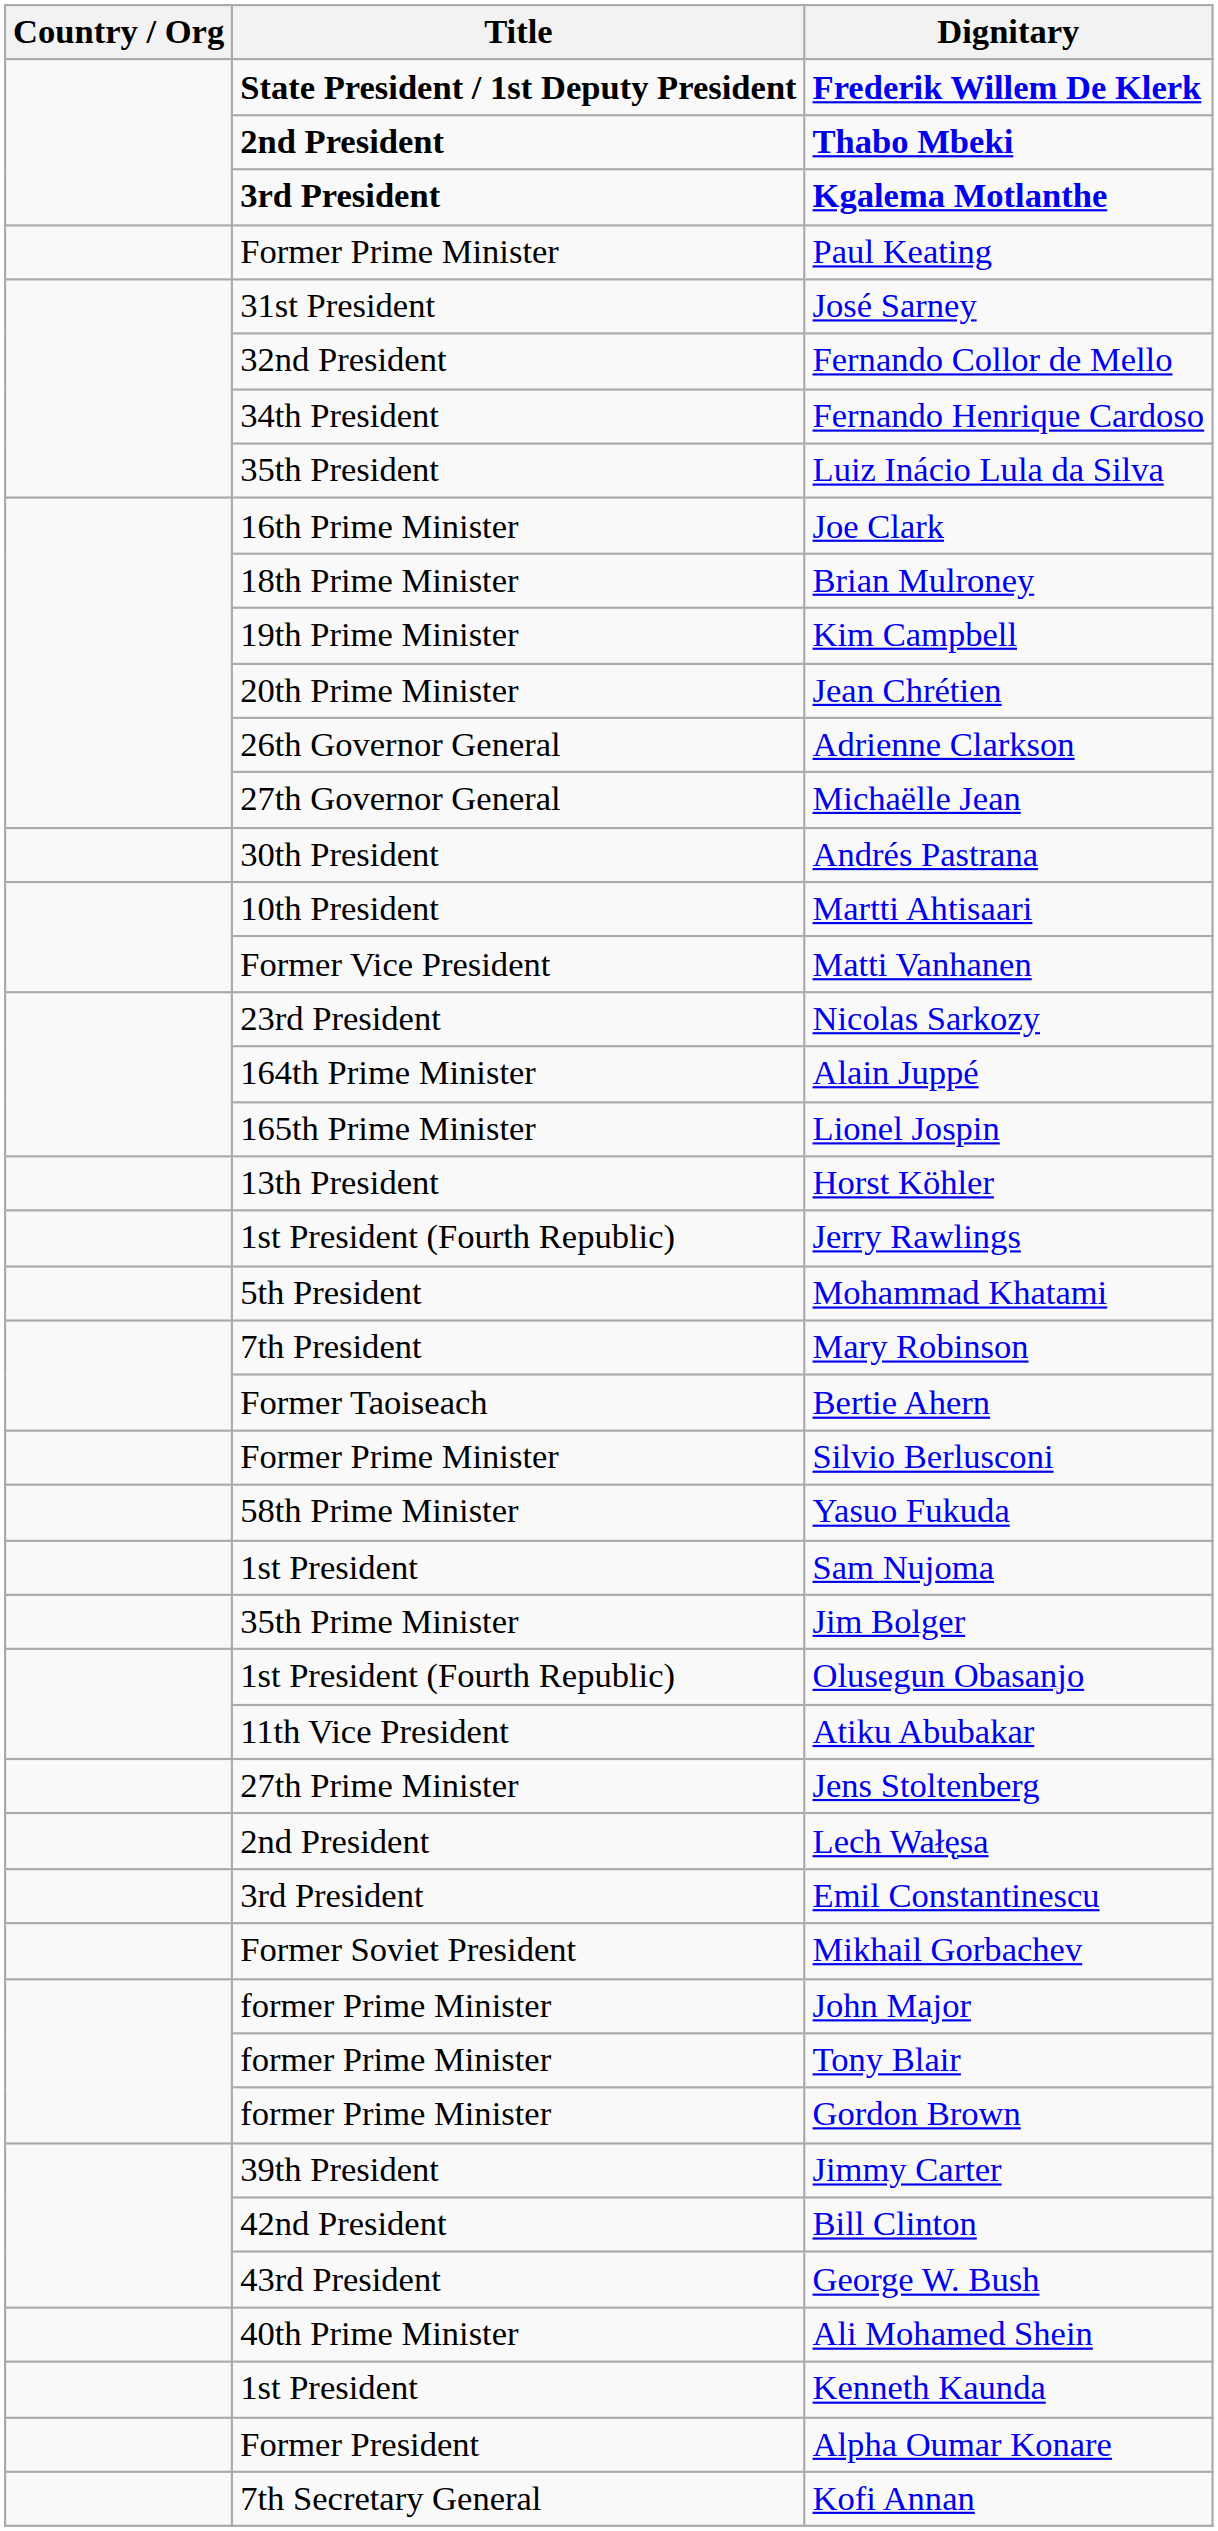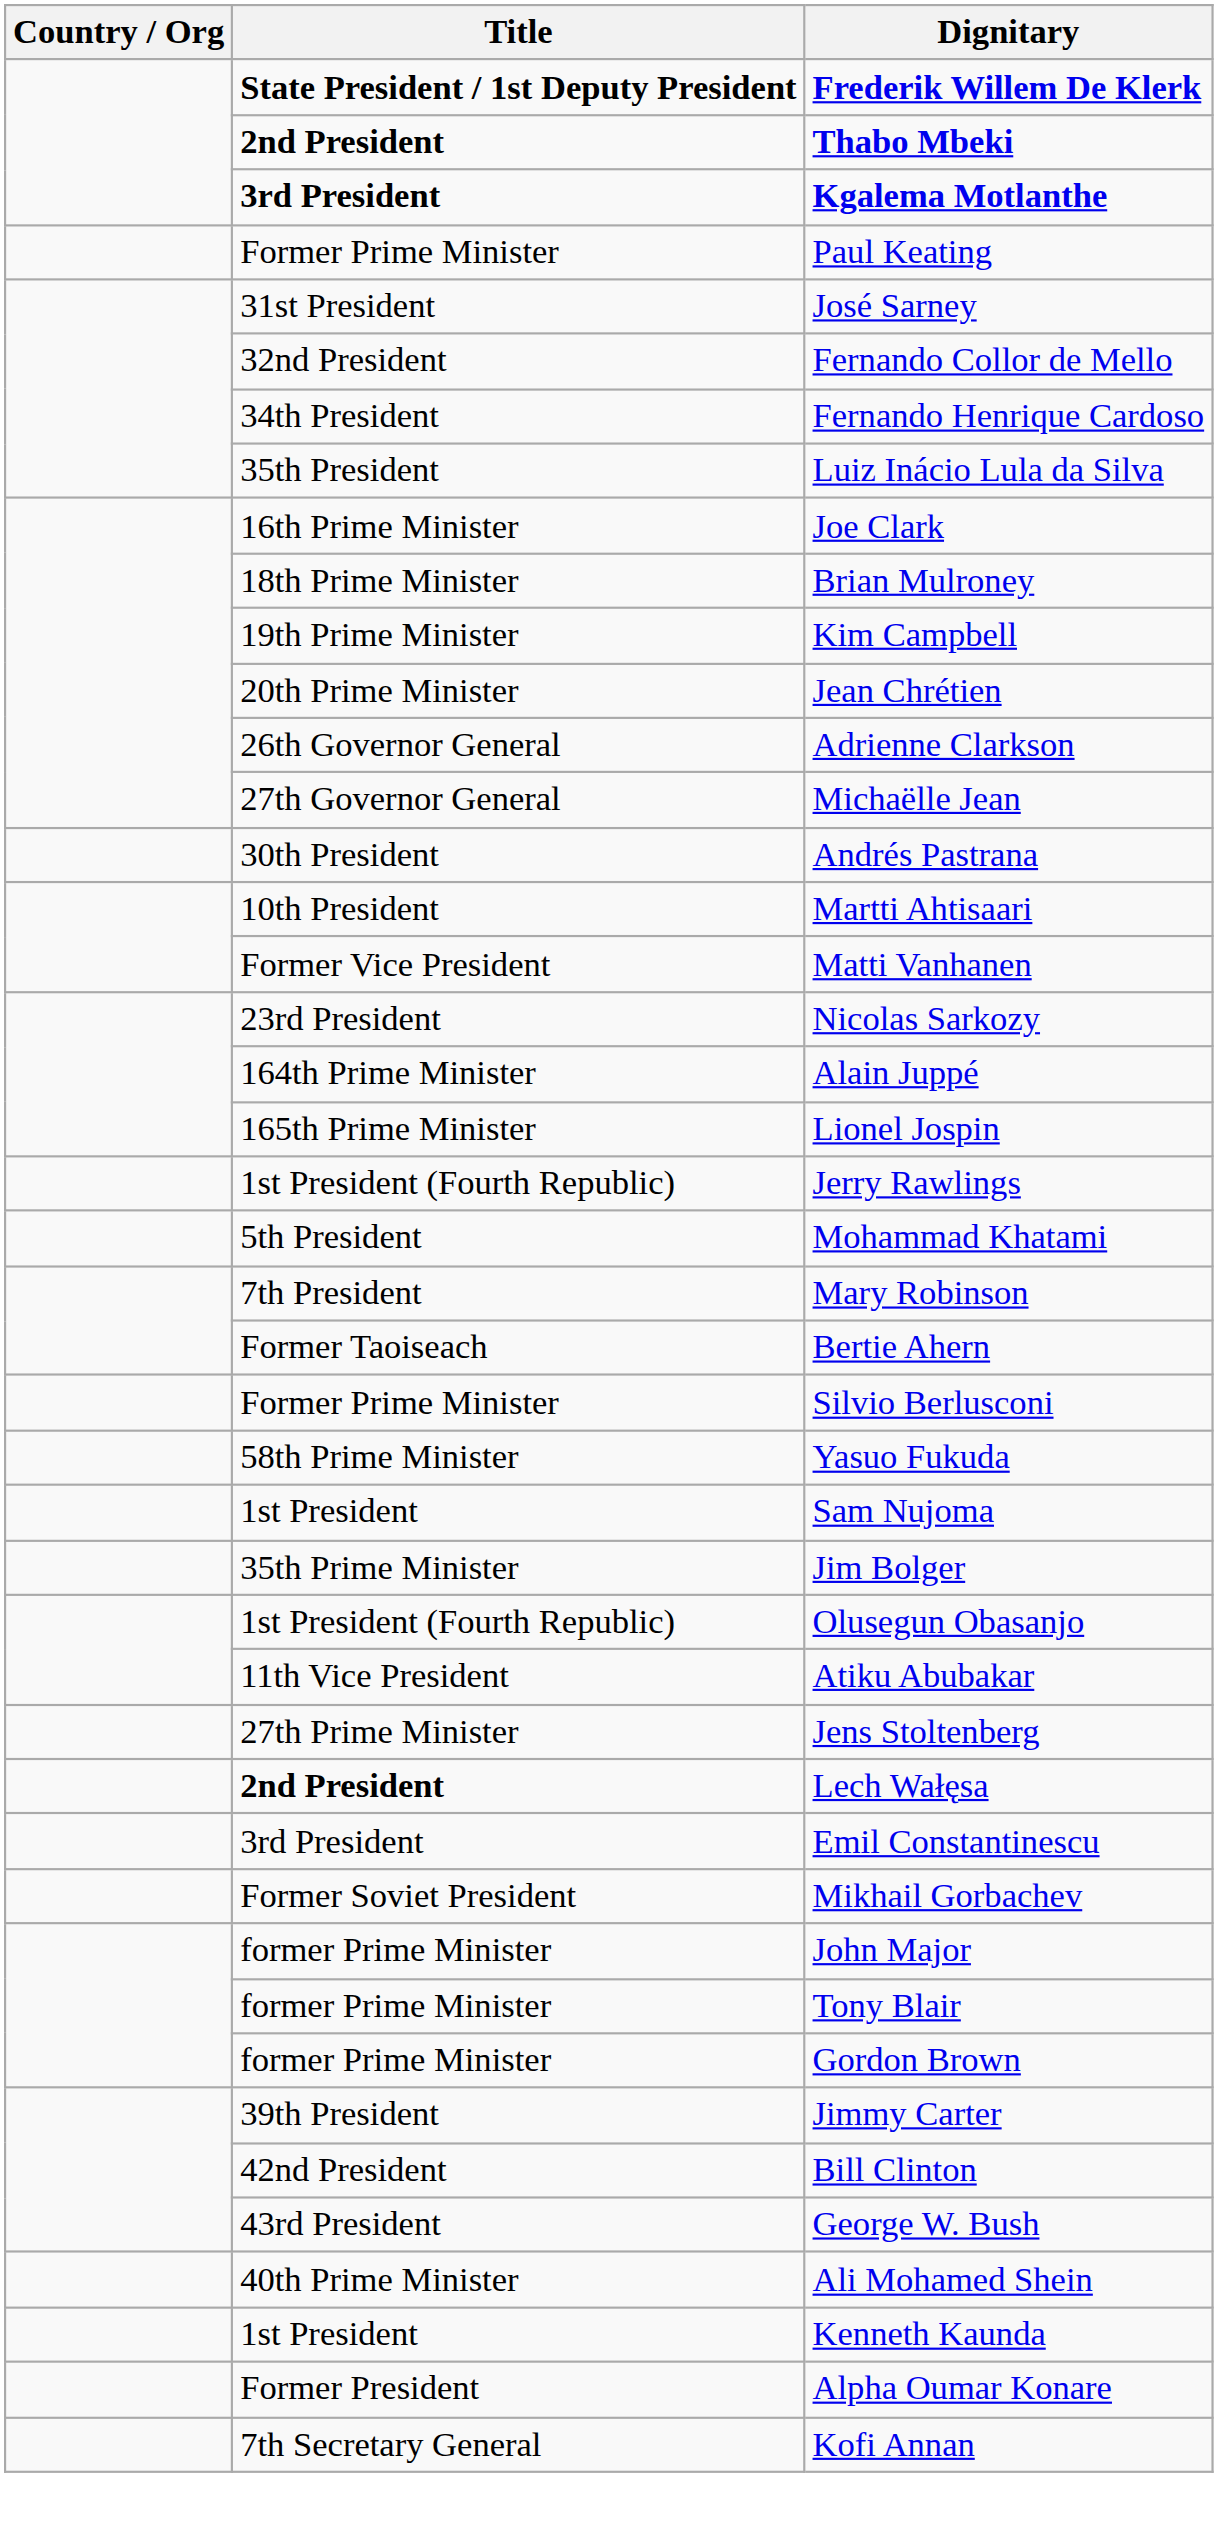 <table class="wikitable sortable">
 <tr>
 <th>Country / Org</th>
 <th>Title</th>
 <th>Dignitary</th>
 </tr>
 <tr>
 <td rowspan="3"><strong></strong></td>
 <td><strong>State President / 1st Deputy President</strong></td>
 <td><strong><a href='#'>Frederik Willem De Klerk</a></strong></td>
 </tr>
 <tr>
 <td><strong>2nd President</strong></td>
 <td><strong><a href='#'>Thabo Mbeki</a></strong></td>
 </tr>
 <tr>
 <td><strong>3rd President</strong></td>
 <td><strong><a href='#'>Kgalema Motlanthe</a></strong></td>
 </tr>
 <tr>
 <td></td>
 <td>Former Prime Minister</td>
 <td><a href='#'>Paul Keating</a></td>
 </tr>
 <tr>
 <td rowspan="4"></td>
 <td>31st President</td>
 <td><a href='#'>José Sarney</a></td>
 </tr>
 <tr>
 <td>32nd President</td>
 <td><a href='#'>Fernando Collor de Mello</a></td>
 </tr>
 <tr>
 <td>34th President</td>
 <td><a href='#'>Fernando Henrique Cardoso</a></td>
 </tr>
 <tr>
 <td>35th President</td>
 <td><a href='#'>Luiz Inácio Lula da Silva</a></td>
 </tr>
 <tr>
 <td rowspan="6"></td>
 <td>16th Prime Minister</td>
 <td><a href='#'>Joe Clark</a></td>
 </tr>
 <tr>
 <td>18th Prime Minister</td>
 <td><a href='#'>Brian Mulroney</a></td>
 </tr>
 <tr>
 <td>19th Prime Minister</td>
 <td><a href='#'>Kim Campbell</a></td>
 </tr>
 <tr>
 <td>20th Prime Minister</td>
 <td><a href='#'>Jean Chrétien</a></td>
 </tr>
 <tr>
 <td>26th Governor General</td>
 <td><a href='#'>Adrienne Clarkson</a></td>
 </tr>
 <tr>
 <td>27th Governor General</td>
 <td><a href='#'>Michaëlle Jean</a></td>
 </tr>
 <tr>
 <td></td>
 <td>30th President</td>
 <td><a href='#'>Andrés Pastrana</a></td>
 </tr>
 <tr>
 <td rowspan="2"></td>
 <td>10th President</td>
 <td><a href='#'>Martti Ahtisaari</a></td>
 </tr>
 <tr>
 <td>Former Vice President</td>
 <td><a href='#'>Matti Vanhanen</a></td>
 </tr>
 <tr>
 <td rowspan="3"></td>
 <td>23rd President</td>
 <td><a href='#'>Nicolas Sarkozy</a></td>
 </tr>
 <tr>
 <td>164th Prime Minister</td>
 <td><a href='#'>Alain Juppé</a></td>
 </tr>
 <tr>
 <td>165th Prime Minister</td>
 <td><a href='#'>Lionel Jospin</a></td>
 </tr>
 <tr>
 <td></td>
-<td>13th President</td>
-<td><a href='#'>Horst Köhler</a></td>
-</tr>
-<tr>
-<td></td>
 <td>1st President (Fourth Republic)</td>
 <td><a href='#'>Jerry Rawlings</a></td>
 </tr>
 <tr>
 <td></td>
 <td>5th President</td>
 <td><a href='#'>Mohammad Khatami</a></td>
 </tr>
 <tr>
 <td rowspan="2"></td>
 <td>7th President</td>
 <td><a href='#'>Mary Robinson</a></td>
 </tr>
 <tr>
 <td>Former Taoiseach</td>
 <td><a href='#'>Bertie Ahern</a></td>
 </tr>
 <tr>
 <td></td>
 <td>Former Prime Minister</td>
 <td><a href='#'>Silvio Berlusconi</a></td>
 </tr>
 <tr>
 <td></td>
 <td>58th Prime Minister</td>
 <td><a href='#'>Yasuo Fukuda</a></td>
 </tr>
 <tr>
 <td></td>
 <td>1st President</td>
 <td><a href='#'>Sam Nujoma</a></td>
 </tr>
 <tr>
 <td></td>
 <td>35th Prime Minister</td>
 <td><a href='#'>Jim Bolger</a></td>
 </tr>
 <tr>
 <td rowspan="2"></td>
 <td>1st President (Fourth Republic)</td>
 <td><a href='#'>Olusegun Obasanjo</a></td>
 </tr>
 <tr>
 <td>11th Vice President</td>
 <td><a href='#'>Atiku Abubakar</a></td>
 </tr>
 <tr>
 <td></td>
 <td>27th Prime Minister</td>
 <td><a href='#'>Jens Stoltenberg</a></td>
 </tr>
 <tr>
 <td></td>
-<td>2nd President</td>
+<td><strong>2nd President</strong></td>
 <td><a href='#'>Lech Wałęsa</a></td>
 </tr>
 <tr>
 <td></td>
 <td>3rd President</td>
 <td><a href='#'>Emil Constantinescu</a></td>
 </tr>
 <tr>
 <td></td>
 <td>Former Soviet President</td>
 <td><a href='#'>Mikhail Gorbachev</a></td>
 </tr>
 <tr>
 <td rowspan="3"></td>
 <td>former Prime Minister</td>
 <td><a href='#'>John Major</a></td>
 </tr>
 <tr>
 <td>former Prime Minister</td>
 <td><a href='#'>Tony Blair</a></td>
 </tr>
 <tr>
 <td>former Prime Minister</td>
 <td><a href='#'>Gordon Brown</a></td>
 </tr>
 <tr>
 <td rowspan="3"></td>
 <td>39th President</td>
 <td><a href='#'>Jimmy Carter</a></td>
 </tr>
 <tr>
 <td>42nd President</td>
 <td><a href='#'>Bill Clinton</a></td>
 </tr>
 <tr>
 <td>43rd President</td>
 <td><a href='#'>George W. Bush</a></td>
 </tr>
 <tr>
 <td></td>
 <td>40th Prime Minister</td>
 <td><a href='#'>Ali Mohamed Shein</a></td>
 </tr>
 <tr>
 <td></td>
 <td>1st President</td>
 <td><a href='#'>Kenneth Kaunda</a></td>
 </tr>
 <tr>
 <td></td>
 <td>Former President</td>
 <td><a href='#'>Alpha Oumar Konare</a></td>
 </tr>
 <tr>
 <td></td>
 <td>7th Secretary General</td>
 <td><a href='#'>Kofi Annan</a></td>
 </tr>
 </table>
